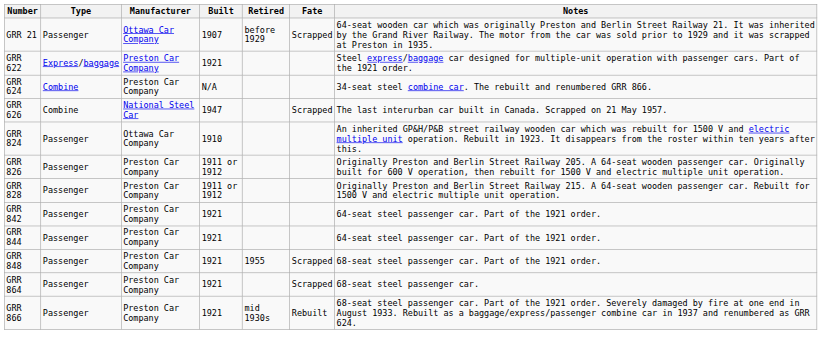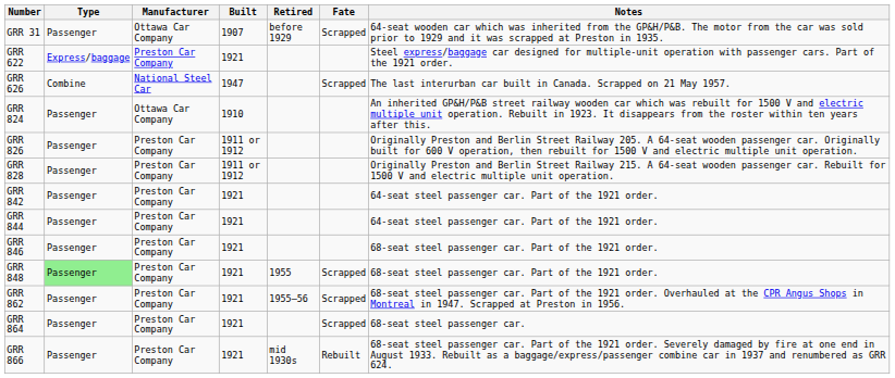 <table class="wikitable sortable">
 <tr>
 <th>Number</th>
 <th>Type</th>
 <th>Manufacturer</th>
 <th>Built</th>
 <th>Retired</th>
 <th>Fate</th>
 <th>Notes</th>
 </tr>
 <tr>
-<td>GRR 21</td>
+<td>GRR 31</td>
 <td>Passenger</td>
-<td><a href='#'>Ottawa Car Company</a></td>
+<td>Ottawa Car Company</td>
 <td>1907</td>
 <td>before 1929</td>
 <td>Scrapped</td>
-<td>64-seat wooden car which was originally Preston and Berlin Street Railway 21. It was inherited by the Grand River Railway. The motor from the car was sold prior to 1929 and it was scrapped at Preston in 1935.</td>
+<td>64-seat wooden car which was inherited from the GP&H/P&B. The motor from the car was sold prior to 1929 and it was scrapped at Preston in 1935.</td>
 </tr>
 <tr>
 <td>GRR 622</td>
 <td><a href='#'>Express</a>/<a href='#'>baggage</a></td>
 <td><a href='#'>Preston Car Company</a></td>
 <td>1921</td>
 <td></td>
 <td></td>
 <td>Steel <a href='#'>express</a>/<a href='#'>baggage</a> car designed for multiple-unit operation with passenger cars. Part of the 1921 order.</td>
-</tr>
-<tr>
-<td>GRR 624</td>
-<td><a href='#'>Combine</a></td>
-<td>Preston Car Company</td>
-<td>N/A</td>
-<td></td>
-<td></td>
-<td>34-seat steel <a href='#'>combine car</a>. The rebuilt and renumbered GRR 866.</td>
 </tr>
 <tr>
 <td>GRR 626</td>
 <td>Combine</td>
 <td><a href='#'>National Steel Car</a></td>
 <td>1947</td>
 <td></td>
 <td>Scrapped</td>
 <td>The last interurban car built in Canada. Scrapped on 21 May 1957.</td>
 </tr>
 <tr>
 <td>GRR 824</td>
 <td>Passenger</td>
 <td>Ottawa Car Company</td>
 <td>1910</td>
 <td></td>
 <td></td>
 <td>An inherited GP&H/P&B street railway wooden car which was rebuilt for 1500 V and <a href='#'>electric multiple unit</a> operation. Rebuilt in 1923. It disappears from the roster within ten years after this.</td>
 </tr>
 <tr>
 <td>GRR 826</td>
 <td>Passenger</td>
 <td>Preston Car Company</td>
 <td>1911 or 1912</td>
 <td></td>
 <td></td>
 <td>Originally Preston and Berlin Street Railway 205. A 64-seat wooden passenger car. Originally built for 600 V operation, then rebuilt for 1500 V and electric multiple unit operation.</td>
 </tr>
 <tr>
 <td>GRR 828</td>
 <td>Passenger</td>
 <td>Preston Car Company</td>
 <td>1911 or 1912</td>
 <td></td>
 <td></td>
 <td>Originally Preston and Berlin Street Railway 215. A 64-seat wooden passenger car. Rebuilt for 1500 V and electric multiple unit operation.</td>
 </tr>
 <tr>
 <td>GRR 842</td>
 <td>Passenger</td>
 <td>Preston Car Company</td>
 <td>1921</td>
 <td></td>
 <td></td>
 <td>64-seat steel passenger car. Part of the 1921 order.</td>
 </tr>
 <tr>
 <td>GRR 844</td>
 <td>Passenger</td>
 <td>Preston Car Company</td>
 <td>1921</td>
 <td></td>
 <td></td>
 <td>64-seat steel passenger car. Part of the 1921 order.</td>
 </tr>
 <tr>
+<td>GRR 846</td>
+<td>Passenger</td>
+<td>Preston Car Company</td>
+<td>1921</td>
+<td></td>
+<td></td>
+<td>68-seat steel passenger car. Part of the 1921 order.</td>
+</tr>
+<tr>
 <td>GRR 848</td>
-<td>Passenger</td>
+<td style="background: lightgreen;">Passenger</td>
 <td>Preston Car Company</td>
 <td>1921</td>
 <td>1955</td>
 <td>Scrapped</td>
 <td>68-seat steel passenger car. Part of the 1921 order.</td>
+</tr>
+<tr>
+<td>GRR 862</td>
+<td>Passenger</td>
+<td>Preston Car Company</td>
+<td>1921</td>
+<td>1955–56</td>
+<td>Scrapped</td>
+<td>68-seat steel passenger car. Part of the 1921 order. Overhauled at the <a href='#'>CPR Angus Shops</a> in <a href='#'>Montreal</a> in 1947. Scrapped at Preston in 1956.</td>
 </tr>
 <tr>
 <td>GRR 864</td>
 <td>Passenger</td>
 <td>Preston Car Company</td>
 <td>1921</td>
 <td></td>
 <td>Scrapped</td>
 <td>68-seat steel passenger car.</td>
 </tr>
 <tr>
 <td>GRR 866</td>
 <td>Passenger</td>
 <td>Preston Car Company</td>
 <td>1921</td>
 <td>mid 1930s</td>
 <td>Rebuilt</td>
 <td>68-seat steel passenger car. Part of the 1921 order. Severely damaged by fire at one end in August 1933. Rebuilt as a baggage/express/passenger combine car in 1937 and renumbered as GRR 624.</td>
 </tr>
 </table>
